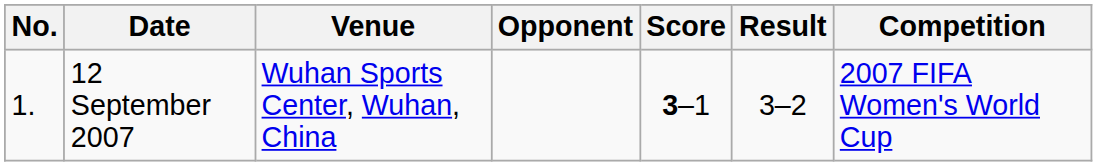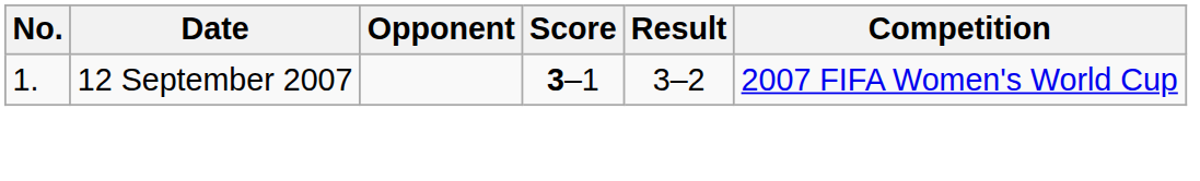 <table class="wikitable">
 <tr>
 <th>No.</th>
 <th>Date</th>
-<th>Venue</th>
 <th>Opponent</th>
 <th>Score</th>
 <th>Result</th>
 <th>Competition</th>
 </tr>
 <tr>
 <td>1.</td>
 <td>12 September 2007</td>
-<td><a href='#'>Wuhan Sports Center</a>, <a href='#'>Wuhan</a>, <a href='#'>China</a></td>
 <td></td>
 <td align=center><strong>3</strong>–1</td>
 <td align=center>3–2</td>
 <td><a href='#'>2007 FIFA Women's World Cup</a></td>
 </tr>
 </table>
